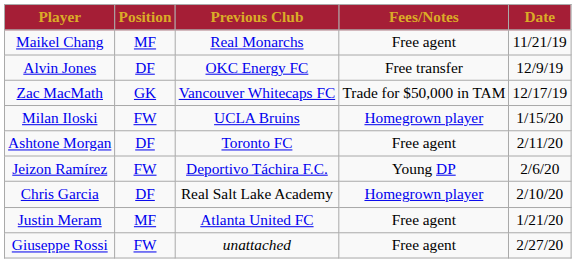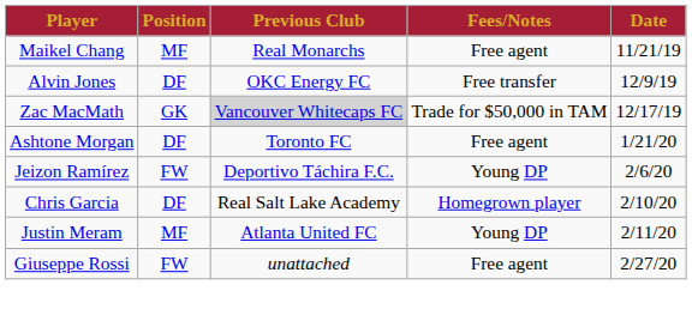 <table class="wikitable sortable" style="width:90%; text-align:center; font-size:95%;">
 <tr>
 <th style="background:#A51E36; color:#DAAC27; text-align:center;"><strong>Player </strong></th>
 <th style="background:#A51E36; color:#DAAC27; text-align:center;"><strong>Position </strong></th>
 <th style="background:#A51E36; color:#DAAC27; text-align:center;"><strong>Previous Club</strong></th>
 <th style="background:#A51E36; color:#DAAC27; text-align:center;"><strong>Fees/Notes </strong></th>
 <th style="background:#A51E36; color:#DAAC27; text-align:center;"><strong>Date</strong></th>
 </tr>
 <tr>
 <td> <a href='#'>Maikel Chang</a></td>
 <td style="text-align:center;"><a href='#'>MF</a></td>
 <td> <a href='#'>Real Monarchs</a></td>
 <td>Free agent</td>
 <td>11/21/19</td>
 </tr>
 <tr>
 <td> <a href='#'>Alvin Jones</a></td>
 <td style="text-align:center;"><a href='#'>DF</a></td>
 <td> <a href='#'>OKC Energy FC</a></td>
 <td>Free transfer</td>
 <td>12/9/19</td>
 </tr>
 <tr>
 <td> <a href='#'>Zac MacMath</a></td>
 <td style="text-align:center;"><a href='#'>GK</a></td>
-<td> <a href='#'>Vancouver Whitecaps FC</a></td>
+<td style="background: lightgrey;"> <a href='#'>Vancouver Whitecaps FC</a></td>
 <td>Trade for $50,000 in TAM</td>
 <td>12/17/19</td>
-</tr>
-<tr>
-<td> <a href='#'>Milan Iloski</a></td>
-<td style="text-align:center;"><a href='#'>FW</a></td>
-<td> <a href='#'>UCLA Bruins</a></td>
-<td><a href='#'>Homegrown player</a></td>
-<td>1/15/20</td>
 </tr>
 <tr>
 <td> <a href='#'>Ashtone Morgan</a></td>
 <td style="text-align:center;"><a href='#'>DF</a></td>
 <td> <a href='#'>Toronto FC</a></td>
 <td>Free agent</td>
-<td>2/11/20</td>
+<td>1/21/20</td>
 </tr>
 <tr>
 <td> <a href='#'>Jeizon Ramírez</a></td>
 <td style="text-align:center;"><a href='#'>FW</a></td>
 <td> <a href='#'>Deportivo Táchira F.C.</a></td>
 <td>Young <a href='#'>DP</a></td>
 <td>2/6/20</td>
 </tr>
 <tr>
 <td> <a href='#'>Chris Garcia</a></td>
 <td style="text-align:center;"><a href='#'>DF</a></td>
 <td> Real Salt Lake Academy</td>
 <td><a href='#'>Homegrown player</a></td>
 <td>2/10/20</td>
 </tr>
 <tr>
 <td> <a href='#'>Justin Meram</a></td>
 <td style="text-align:center;"><a href='#'>MF</a></td>
 <td> <a href='#'>Atlanta United FC</a></td>
-<td>Free agent</td>
-<td>1/21/20</td>
+<td>Young <a href='#'>DP</a></td>
+<td>2/11/20</td>
 </tr>
 <tr>
 <td> <a href='#'>Giuseppe Rossi</a></td>
 <td style="text-align:center;"><a href='#'>FW</a></td>
 <td><em>unattached</em></td>
 <td>Free agent</td>
 <td>2/27/20</td>
 </tr>
 </table>
